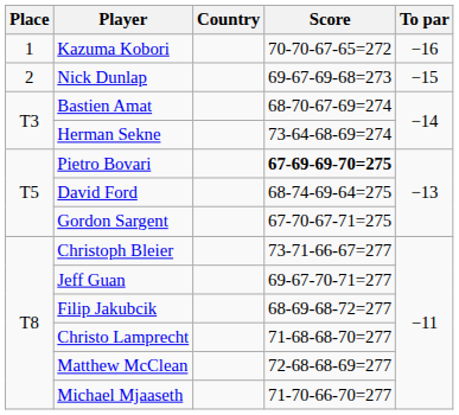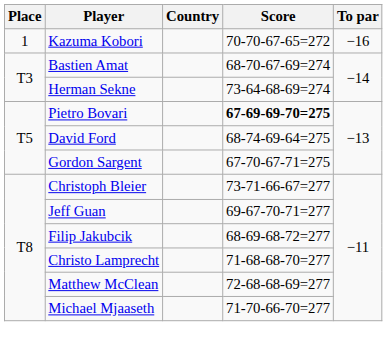 <table class="wikitable" style="font-size:95%;">
 <tr>
 <th>Place</th>
 <th>Player</th>
 <th>Country</th>
 <th>Score</th>
 <th>To par</th>
 </tr>
 <tr>
 <td align=center>1</td>
 <td><a href='#'>Kazuma Kobori</a></td>
 <td></td>
 <td>70-70-67-65=272</td>
 <td align=center>−16</td>
-</tr>
-<tr>
-<td align=center>2</td>
-<td><a href='#'>Nick Dunlap</a></td>
-<td></td>
-<td>69-67-69-68=273</td>
-<td align=center>−15</td>
 </tr>
 <tr>
 <td rowspan=2 align=center>T3</td>
 <td><a href='#'>Bastien Amat</a></td>
 <td></td>
 <td>68-70-67-69=274</td>
 <td rowspan=2 align=center>−14</td>
 </tr>
 <tr>
 <td><a href='#'>Herman Sekne</a></td>
 <td></td>
 <td>73-64-68-69=274</td>
 </tr>
 <tr>
 <td rowspan=3 align=center>T5</td>
 <td><a href='#'>Pietro Bovari</a></td>
 <td></td>
 <td><strong>67-69-69-70=275</strong></td>
 <td rowspan=3 align=center>−13</td>
 </tr>
 <tr>
 <td><a href='#'>David Ford</a></td>
 <td></td>
 <td>68-74-69-64=275</td>
 </tr>
 <tr>
 <td><a href='#'>Gordon Sargent</a></td>
 <td></td>
 <td>67-70-67-71=275</td>
 </tr>
 <tr>
 <td rowspan=6 align=center>T8</td>
 <td><a href='#'>Christoph Bleier</a></td>
 <td></td>
 <td>73-71-66-67=277</td>
 <td rowspan=6 align=center>−11</td>
 </tr>
 <tr>
 <td><a href='#'>Jeff Guan</a></td>
 <td></td>
 <td>69-67-70-71=277</td>
 </tr>
 <tr>
 <td><a href='#'>Filip Jakubcik</a></td>
 <td></td>
 <td>68-69-68-72=277</td>
 </tr>
 <tr>
 <td><a href='#'>Christo Lamprecht</a></td>
 <td></td>
 <td>71-68-68-70=277</td>
 </tr>
 <tr>
 <td><a href='#'>Matthew McClean</a></td>
 <td></td>
 <td>72-68-68-69=277</td>
 </tr>
 <tr>
 <td><a href='#'>Michael Mjaaseth</a></td>
 <td></td>
 <td>71-70-66-70=277</td>
 </tr>
 </table>
